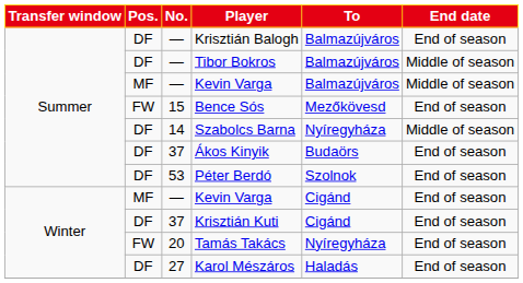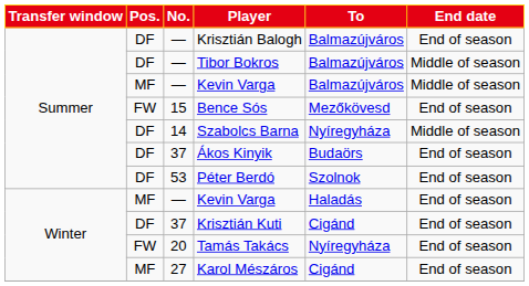 <table class="wikitable plainrowheaders sortable">
 <tr>
 <th style="background-color:#E40013;color:white;border:1px solid gold">Transfer window</th>
 <th style="background-color:#E40013;color:white;border:1px solid gold">Pos.</th>
 <th style="background-color:#E40013;color:white;border:1px solid gold">No.</th>
 <th style="background-color:#E40013;color:white;border:1px solid gold">Player</th>
 <th style="background-color:#E40013;color:white;border:1px solid gold">To</th>
 <th style="background-color:#E40013;color:white;border:1px solid gold">End date</th>
 </tr>
 <tr>
 <td rowspan="7" style="text-align:center;">Summer</td>
 <td style=text-align:center;>DF</td>
 <td style=text-align:center;>—</td>
 <td style=text-align:left;> Krisztián Balogh</td>
 <td style=text-align:left;> <a href='#'>Balmazújváros</a></td>
 <td style=text-align:center;>End of season</td>
 </tr>
 <tr>
 <td style=text-align:center;>DF</td>
 <td style=text-align:center;>—</td>
 <td style=text-align:left;> <a href='#'>Tibor Bokros</a></td>
 <td style=text-align:left;> <a href='#'>Balmazújváros</a></td>
 <td style=text-align:center;>Middle of season</td>
 </tr>
 <tr>
 <td style=text-align:center;>MF</td>
 <td style=text-align:center;>—</td>
 <td style=text-align:left;> <a href='#'>Kevin Varga</a></td>
 <td style=text-align:left;> <a href='#'>Balmazújváros</a></td>
 <td style=text-align:center;>Middle of season</td>
 </tr>
 <tr>
 <td style=text-align:center;>FW</td>
 <td style=text-align:center;>15</td>
 <td style=text-align:left;> <a href='#'>Bence Sós</a></td>
 <td style=text-align:left;> <a href='#'>Mezőkövesd</a></td>
 <td style=text-align:center;>End of season</td>
 </tr>
 <tr>
 <td style=text-align:center;>DF</td>
 <td style=text-align:center;>14</td>
 <td style=text-align:left;> <a href='#'>Szabolcs Barna</a></td>
 <td style=text-align:left;> <a href='#'>Nyíregyháza</a></td>
 <td style=text-align:center;>Middle of season</td>
 </tr>
 <tr>
 <td style=text-align:center;>DF</td>
 <td style=text-align:center;>37</td>
 <td style=text-align:left;> <a href='#'>Ákos Kinyik</a></td>
 <td style=text-align:left;> <a href='#'>Budaörs</a></td>
 <td style=text-align:center;>End of season</td>
 </tr>
 <tr>
 <td style=text-align:center;>DF</td>
 <td style=text-align:center;>53</td>
 <td style=text-align:left;> <a href='#'>Péter Berdó</a></td>
 <td style=text-align:left;> <a href='#'>Szolnok</a></td>
 <td style=text-align:center;>End of season</td>
 </tr>
 <tr>
 <td rowspan="4" style="text-align:center;">Winter</td>
 <td style=text-align:center;>MF</td>
 <td style=text-align:center;>—</td>
 <td style=text-align:left;> <a href='#'>Kevin Varga</a></td>
-<td style=text-align:left;> <a href='#'>Cigánd</a></td>
+<td style=text-align:left;> <a href='#'>Haladás</a></td>
 <td style=text-align:center;>End of season</td>
 </tr>
 <tr>
 <td style=text-align:center;>DF</td>
 <td style=text-align:center;>37</td>
 <td style=text-align:left;> <a href='#'>Krisztián Kuti</a></td>
 <td style=text-align:left;> <a href='#'>Cigánd</a></td>
 <td style=text-align:center;>End of season</td>
 </tr>
 <tr>
 <td style=text-align:center;>FW</td>
 <td style=text-align:center;>20</td>
 <td style=text-align:left;> <a href='#'>Tamás Takács</a></td>
 <td style=text-align:left;> <a href='#'>Nyíregyháza</a></td>
 <td style=text-align:center;>End of season</td>
 </tr>
 <tr>
-<td style=text-align:center;>DF</td>
+<td style=text-align:center;>MF</td>
 <td style=text-align:center;>27</td>
 <td style=text-align:left;> <a href='#'>Karol Mészáros</a></td>
-<td style=text-align:left;> <a href='#'>Haladás</a></td>
+<td style=text-align:left;> <a href='#'>Cigánd</a></td>
 <td style=text-align:center;>End of season</td>
 </tr>
 <tr>
 </tr>
 </table>
